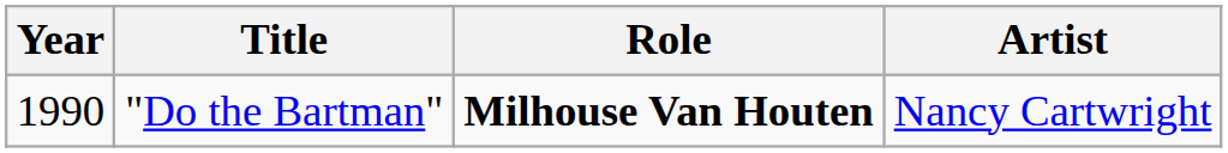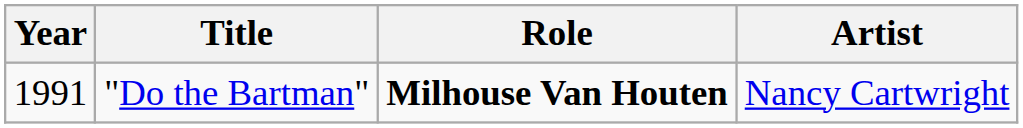 <table class="wikitable">
 <tr>
 <th>Year</th>
 <th>Title</th>
 <th>Role</th>
 <th>Artist</th>
 </tr>
 <tr>
-<td>1990</td>
+<td>1991</td>
 <td>"<a href='#'>Do the Bartman</a>"</td>
 <td><strong>Milhouse Van Houten</strong></td>
 <td><a href='#'>Nancy Cartwright</a></td>
 </tr>
 </table>
